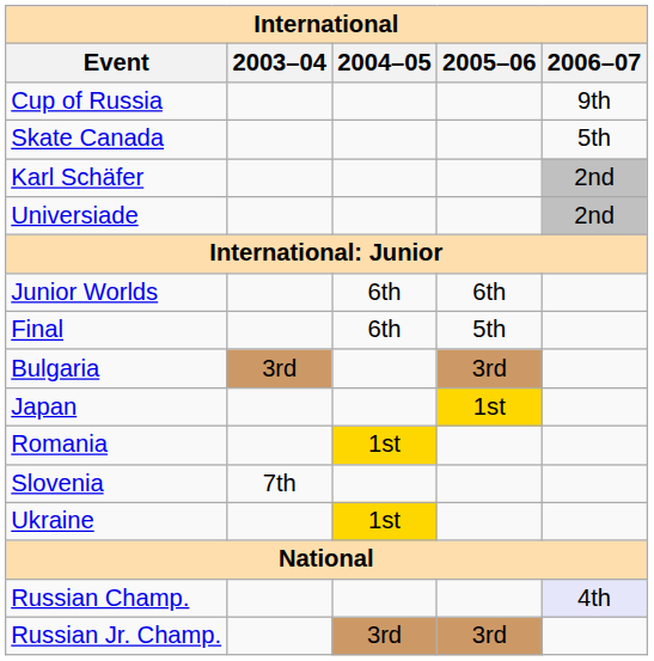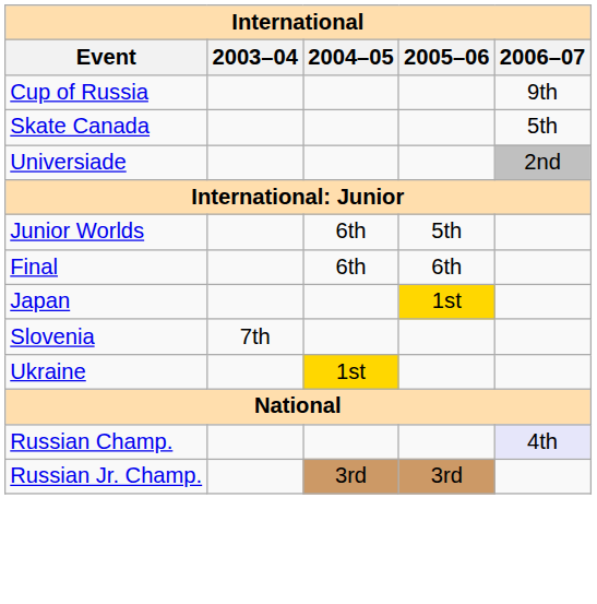 <table class="wikitable" style="text-align:center">
 <tr>
 <th style="background-color: #ffdead; " colspan=5 align=center>International</th>
 </tr>
 <tr>
 <th>Event</th>
 <th>2003–04</th>
 <th>2004–05</th>
 <th>2005–06</th>
 <th>2006–07</th>
 </tr>
 <tr>
 <td align=left> <a href='#'>Cup of Russia</a></td>
 <td></td>
 <td></td>
 <td></td>
 <td>9th</td>
 </tr>
 <tr>
 <td align=left>  <a href='#'>Skate Canada</a></td>
 <td></td>
 <td></td>
 <td></td>
 <td>5th</td>
 </tr>
 <tr>
-<td align=left><a href='#'>Karl Schäfer</a></td>
-<td></td>
-<td></td>
-<td></td>
-<td bgcolor=silver>2nd</td>
-</tr>
-<tr>
 <td align=left><a href='#'>Universiade</a></td>
 <td></td>
 <td></td>
 <td></td>
 <td bgcolor=silver>2nd</td>
 </tr>
 <tr>
 <th style="background-color: #ffdead; " colspan=5 align=center>International: Junior</th>
 </tr>
 <tr>
 <td align=left><a href='#'>Junior Worlds</a></td>
 <td></td>
 <td>6th</td>
-<td>6th</td>
+<td>5th</td>
 <td></td>
 </tr>
 <tr>
 <td align=left> <a href='#'>Final</a></td>
 <td></td>
 <td>6th</td>
-<td>5th</td>
-<td></td>
-</tr>
-<tr>
-<td align=left> <a href='#'>Bulgaria</a></td>
-<td bgcolor=cc9966>3rd</td>
-<td></td>
-<td bgcolor=cc9966>3rd</td>
+<td>6th</td>
 <td></td>
 </tr>
 <tr>
 <td align=left> <a href='#'>Japan</a></td>
 <td></td>
 <td></td>
 <td bgcolor=gold>1st</td>
-<td></td>
-</tr>
-<tr>
-<td align=left> <a href='#'>Romania</a></td>
-<td></td>
-<td bgcolor=gold>1st</td>
-<td></td>
 <td></td>
 </tr>
 <tr>
 <td align=left> <a href='#'>Slovenia</a></td>
 <td>7th</td>
 <td></td>
 <td></td>
 <td></td>
 </tr>
 <tr>
 <td align=left> <a href='#'>Ukraine</a></td>
 <td></td>
 <td bgcolor=gold>1st</td>
 <td></td>
 <td></td>
 </tr>
 <tr>
 <th style="background-color: #ffdead; " colspan=5 align=center>National</th>
 </tr>
 <tr>
 <td align=left><a href='#'>Russian Champ.</a></td>
 <td></td>
 <td></td>
 <td></td>
 <td style="background: lavender;">4th</td>
 </tr>
 <tr>
 <td align=left><a href='#'>Russian Jr. Champ.</a></td>
 <td></td>
 <td bgcolor=cc9966>3rd</td>
 <td bgcolor=cc9966>3rd</td>
 <td></td>
 </tr>
 </table>
